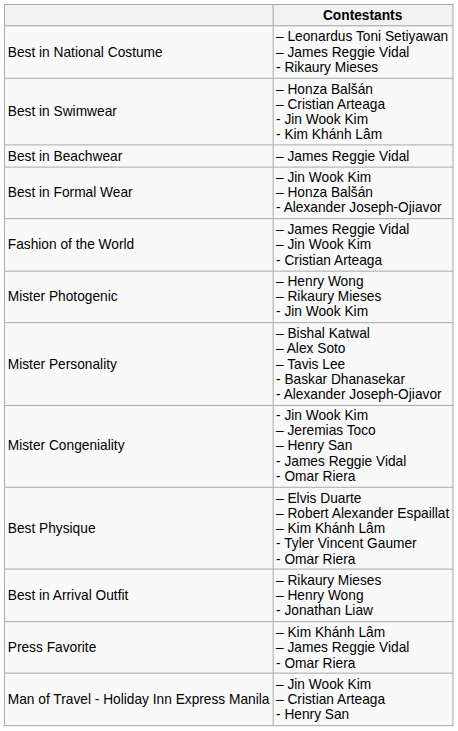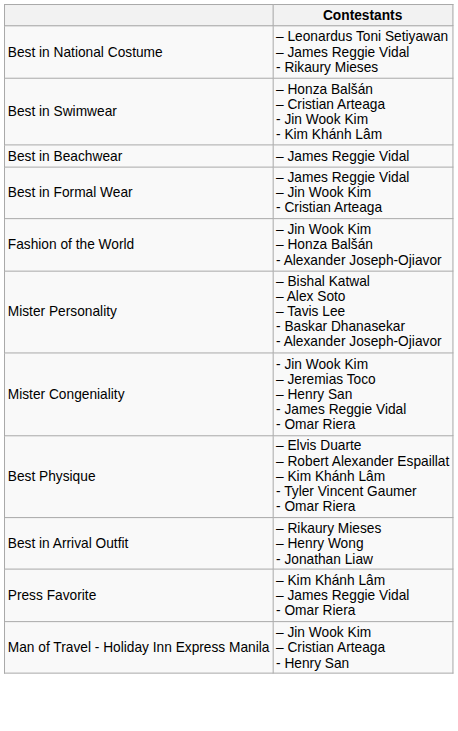 <table class="wikitable"  style="font-size: 85%;">
 <tr style="background:#CCCCCC; text-align:center">
 <th></th>
 <th>Contestants</th>
 </tr>
 <tr>
 <td>Best in National Costume</td>
 <td>  – Leonardus Toni Setiyawan <br>   – James Reggie Vidal <br>   - Rikaury Mieses</td>
 </tr>
 <tr>
 <td>Best in Swimwear</td>
 <td>  – Honza Balšán <br>   – Cristian Arteaga <br>   - Jin Wook Kim<br>   - Kim Khánh Lâm</td>
 </tr>
 <tr>
 <td>Best in Beachwear</td>
 <td> – James Reggie Vidal</td>
 </tr>
 <tr>
 <td>Best in Formal Wear</td>
-<td>  – Jin Wook Kim <br>   – Honza Balšán <br>   - Alexander Joseph-Ojiavor</td>
+<td>  – James Reggie Vidal <br>   – Jin Wook Kim <br>   - Cristian Arteaga</td>
 </tr>
 <tr>
 <td>Fashion of the World</td>
-<td>  – James Reggie Vidal <br>   – Jin Wook Kim <br>   - Cristian Arteaga</td>
-</tr>
-<tr>
-<td>Mister Photogenic</td>
-<td>  – Henry Wong <br>   – Rikaury Mieses <br>   - Jin Wook Kim</td>
+<td>  – Jin Wook Kim <br>   – Honza Balšán <br>   - Alexander Joseph-Ojiavor</td>
 </tr>
 <tr>
 <td>Mister Personality</td>
 <td>  – Bishal Katwal <br>   – Alex Soto <br>   – Tavis Lee <br>   - Baskar Dhanasekar <br>   - Alexander Joseph-Ojiavor</td>
 </tr>
 <tr>
 <td>Mister Congeniality</td>
 <td>  - Jin Wook Kim <br>   – Jeremias Toco <br>   – Henry San <br>   - James Reggie Vidal <br>   - Omar Riera</td>
 </tr>
 <tr>
 <td>Best Physique</td>
 <td>  – Elvis Duarte <br>   – Robert Alexander Espaillat <br>   – Kim Khánh Lâm <br>   - Tyler Vincent Gaumer <br>   - Omar Riera</td>
 </tr>
 <tr>
 <td>Best in Arrival Outfit</td>
 <td>  – Rikaury Mieses <br>   – Henry Wong <br>   - Jonathan Liaw</td>
 </tr>
 <tr>
 <td>Press Favorite</td>
 <td>  – Kim Khánh Lâm <br>   – James Reggie Vidal <br>   - Omar Riera</td>
 </tr>
 <tr>
 <td>Man of Travel - Holiday Inn Express Manila</td>
 <td>  – Jin Wook Kim <br>   – Cristian Arteaga <br>   - Henry San</td>
 </tr>
 </table>
